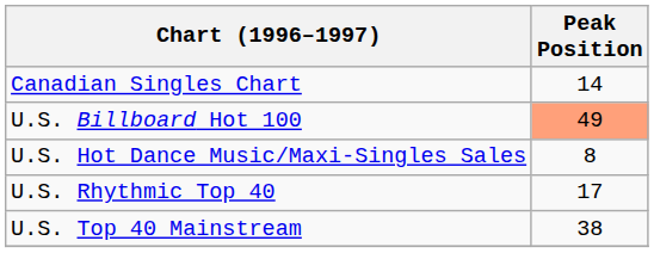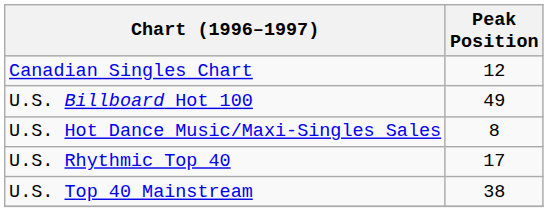 <table class="wikitable">
 <tr>
 <th>Chart (1996–1997)</th>
 <th>Peak<br>Position</th>
 </tr>
 <tr>
 <td><a href='#'>Canadian Singles Chart</a></td>
-<td align="center">14</td>
+<td align="center">12</td>
 </tr>
 <tr>
 <td>U.S. <a href='#'><em>Billboard</em> Hot 100</a></td>
-<td align="center" style="background: lightsalmon;">49</td>
+<td align="center">49</td>
 </tr>
 <tr>
 <td>U.S. <a href='#'>Hot Dance Music/Maxi-Singles Sales</a></td>
 <td align="center">8</td>
 </tr>
 <tr>
 <td>U.S. <a href='#'>Rhythmic Top 40</a></td>
 <td align="center">17</td>
 </tr>
 <tr>
 <td>U.S. <a href='#'>Top 40 Mainstream</a></td>
 <td align="center">38</td>
 </tr>
 <tr>
 </tr>
 </table>
